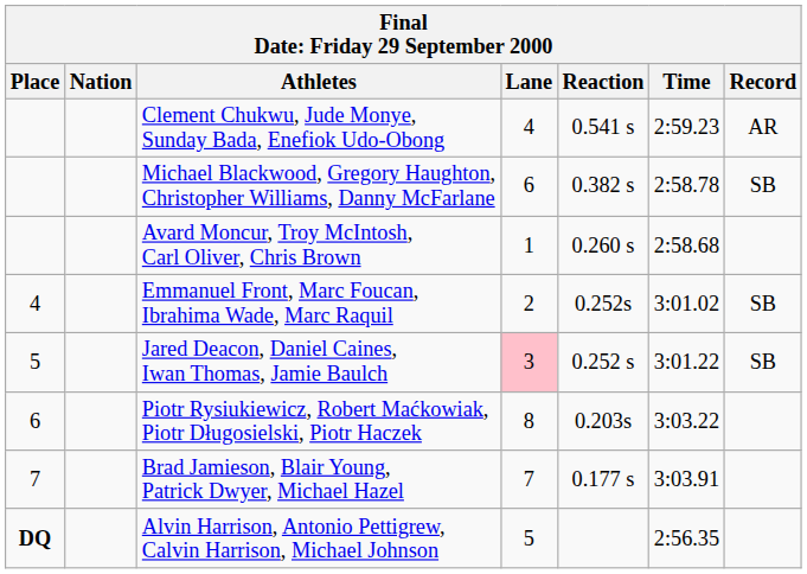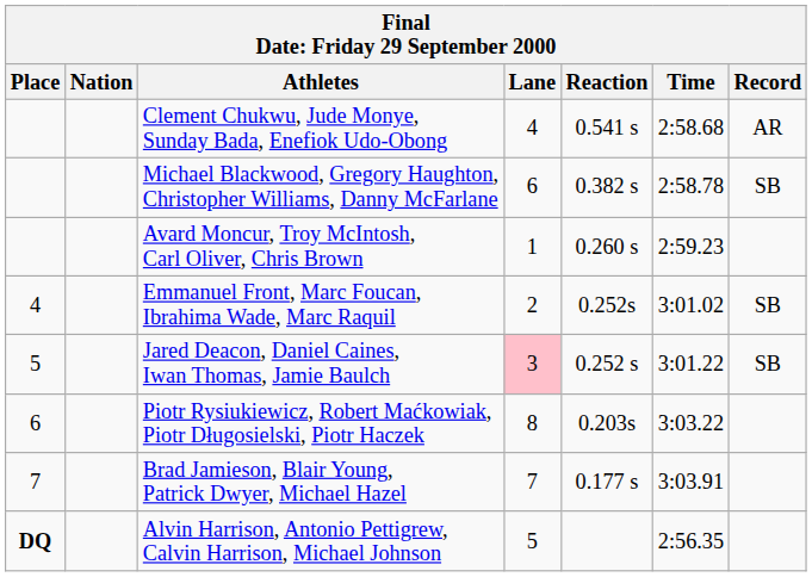 <table class="wikitable sortable">
 <tr>
 <th colspan=9>Final <br> Date: Friday 29 September 2000</th>
 </tr>
 <tr>
 <th>Place</th>
 <th>Nation</th>
 <th>Athletes</th>
 <th>Lane</th>
 <th>Reaction</th>
 <th>Time</th>
 <th>Record</th>
 </tr>
 <tr>
 <td align="center"></td>
 <td align="left"></td>
 <td align="left"><a href='#'>Clement Chukwu</a>, <a href='#'>Jude Monye</a>,<br> <a href='#'>Sunday Bada</a>, <a href='#'>Enefiok Udo-Obong</a></td>
 <td align="center">4</td>
 <td align="center">0.541 s</td>
-<td align="center">2:59.23</td>
+<td align="center">2:58.68</td>
 <td align="center">AR</td>
 </tr>
 <tr>
 <td align="center"></td>
 <td align="left"></td>
 <td align="left"><a href='#'>Michael Blackwood</a>, <a href='#'>Gregory Haughton</a>, <br> <a href='#'>Christopher Williams</a>, <a href='#'>Danny McFarlane</a></td>
 <td align="center">6</td>
 <td align="center">0.382 s</td>
 <td align="center">2:58.78</td>
 <td align="center">SB</td>
 </tr>
 <tr>
 <td align="center"></td>
 <td align="left"></td>
 <td align="left"><a href='#'>Avard Moncur</a>, <a href='#'>Troy McIntosh</a>, <br> <a href='#'>Carl Oliver</a>, <a href='#'>Chris Brown</a></td>
 <td align="center">1</td>
 <td align="center">0.260 s</td>
-<td align="center">2:58.68</td>
+<td align="center">2:59.23</td>
 <td align="center"></td>
 </tr>
 <tr>
 <td align="center">4</td>
 <td align="left"></td>
 <td align="left"><a href='#'>Emmanuel Front</a>, <a href='#'>Marc Foucan</a>, <br> <a href='#'>Ibrahima Wade</a>, <a href='#'>Marc Raquil</a></td>
 <td align="center">2</td>
 <td align="center">0.252s</td>
 <td align="center">3:01.02</td>
 <td align="center">SB</td>
 </tr>
 <tr>
 <td align="center">5</td>
 <td align="left"></td>
 <td align="left"><a href='#'>Jared Deacon</a>, <a href='#'>Daniel Caines</a>, <br> <a href='#'>Iwan Thomas</a>, <a href='#'>Jamie Baulch</a></td>
 <td align="center" style="background: pink;">3</td>
 <td align="center">0.252 s</td>
 <td align="center">3:01.22</td>
 <td align="center">SB</td>
 </tr>
 <tr>
 <td align="center">6</td>
 <td align="left"></td>
 <td align="left"><a href='#'>Piotr Rysiukiewicz</a>, <a href='#'>Robert Maćkowiak</a>, <br> <a href='#'>Piotr Długosielski</a>, <a href='#'>Piotr Haczek</a></td>
 <td align="center">8</td>
 <td align="center">0.203s</td>
 <td align="center">3:03.22</td>
 <td align="center"></td>
 </tr>
 <tr>
 <td align="center">7</td>
 <td align="left"></td>
 <td align="left"><a href='#'>Brad Jamieson</a>, <a href='#'>Blair Young</a>, <br> <a href='#'>Patrick Dwyer</a>, <a href='#'>Michael Hazel</a></td>
 <td align="center">7</td>
 <td align="center">0.177 s</td>
 <td align="center">3:03.91</td>
 <td align="center"></td>
 </tr>
 <tr>
 <td align="center"><strong>DQ</strong></td>
 <td align="left"></td>
 <td align="left"><a href='#'>Alvin Harrison</a>, <a href='#'>Antonio Pettigrew</a>, <br> <a href='#'>Calvin Harrison</a>, <a href='#'>Michael Johnson</a></td>
 <td align="center">5</td>
 <td align="center"></td>
 <td align="center">2:56.35</td>
 <td align="center"></td>
 </tr>
 </table>
